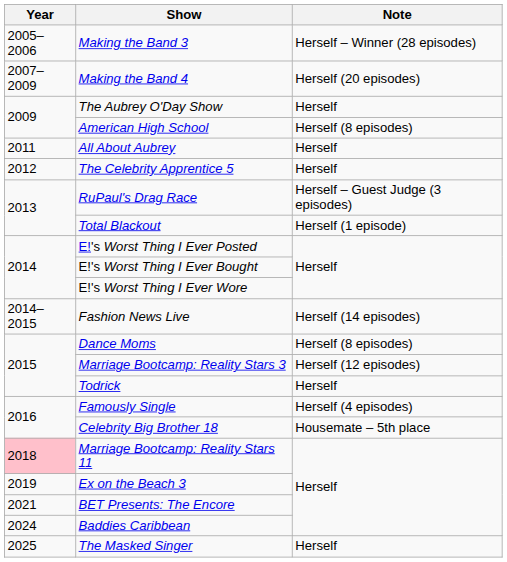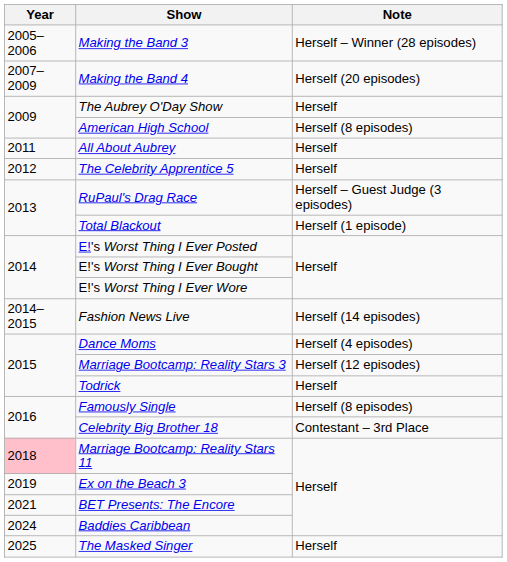 <table class="wikitable">
 <tr>
 <th>Year</th>
 <th>Show</th>
 <th>Note</th>
 </tr>
 <tr>
 <td>2005–2006</td>
 <td><em><a href='#'>Making the Band 3</a></em></td>
 <td>Herself – Winner (28 episodes)</td>
 </tr>
 <tr>
 <td>2007–2009</td>
 <td><em><a href='#'>Making the Band 4</a></em></td>
 <td>Herself (20 episodes)</td>
 </tr>
 <tr>
 <td rowspan=2>2009</td>
 <td><em>The Aubrey O'Day Show</em></td>
 <td>Herself</td>
 </tr>
 <tr>
 <td><em><a href='#'>American High School</a></em></td>
 <td>Herself (8 episodes)</td>
 </tr>
 <tr>
 <td>2011</td>
 <td><em><a href='#'>All About Aubrey</a></em></td>
 <td>Herself</td>
 </tr>
 <tr>
 <td>2012</td>
 <td><em><a href='#'>The Celebrity Apprentice 5</a></em></td>
 <td>Herself</td>
 </tr>
 <tr>
 <td rowspan=2>2013</td>
 <td><em><a href='#'>RuPaul's Drag Race</a></em></td>
 <td>Herself – Guest Judge (3 episodes)</td>
 </tr>
 <tr>
 <td><em><a href='#'>Total Blackout</a></em></td>
 <td>Herself (1 episode)</td>
 </tr>
 <tr>
 <td rowspan=3>2014</td>
 <td><a href='#'>E!</a>'s <em>Worst Thing I Ever Posted</em></td>
 <td rowspan="3">Herself</td>
 </tr>
 <tr>
 <td>E!'s <em>Worst Thing I Ever Bought</em></td>
 </tr>
 <tr>
 <td>E!'s <em>Worst Thing I Ever Wore</em></td>
 </tr>
 <tr>
 <td>2014–2015</td>
 <td><em>Fashion News Live</em></td>
 <td>Herself (14 episodes)</td>
 </tr>
 <tr>
 <td rowspan=3>2015</td>
 <td><em><a href='#'>Dance Moms</a></em></td>
-<td>Herself (8 episodes)</td>
+<td>Herself (4 episodes)</td>
 </tr>
 <tr>
 <td><em><a href='#'>Marriage Bootcamp: Reality Stars 3</a></em></td>
 <td>Herself (12 episodes)</td>
 </tr>
 <tr>
 <td><em><a href='#'>Todrick</a></em></td>
 <td>Herself</td>
 </tr>
 <tr>
 <td rowspan=2>2016</td>
 <td><em><a href='#'>Famously Single</a></em></td>
-<td>Herself (4 episodes)</td>
+<td>Herself (8 episodes)</td>
 </tr>
 <tr>
 <td><a href='#'><em>Celebrity Big Brother 18</em></a></td>
-<td>Housemate – 5th place</td>
+<td>Contestant – 3rd Place</td>
 </tr>
 <tr>
 <td style="background: pink;">2018</td>
 <td><em><a href='#'>Marriage Bootcamp: Reality Stars 11</a></em></td>
 <td rowspan=4>Herself</td>
 </tr>
 <tr>
 <td>2019</td>
 <td><em><a href='#'>Ex on the Beach 3</a></em></td>
 </tr>
 <tr>
 <td>2021</td>
 <td><em><a href='#'>BET Presents: The Encore</a></em></td>
 </tr>
 <tr>
 <td>2024</td>
 <td><em><a href='#'>Baddies Caribbean</a></em></td>
 </tr>
 <tr>
 <td>2025</td>
 <td><em><a href='#'>The Masked Singer</a></em></td>
 <td>Herself</td>
 </tr>
 </table>
